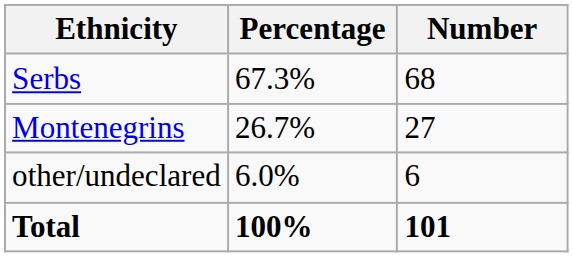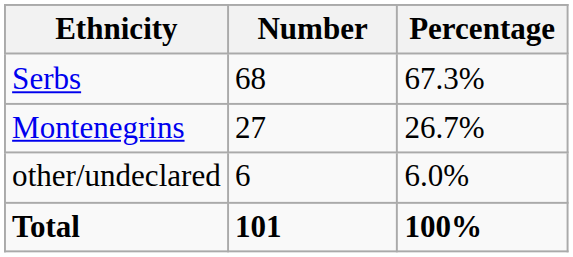 <table class="wikitable">
 <tr>
 <th width="100px">Ethnicity</th>
+<th width="80px">Number</th>
 <th width="80px">Percentage</th>
-<th width="80px">Number</th>
 </tr>
 <tr>
 <td><a href='#'>Serbs</a></td>
+<td>68</td>
 <td>67.3%</td>
-<td>68</td>
 </tr>
 <tr>
 <td><a href='#'>Montenegrins</a></td>
+<td>27</td>
 <td>26.7%</td>
-<td>27</td>
 </tr>
 <tr>
 <td>other/undeclared</td>
+<td>6</td>
 <td>6.0%</td>
-<td>6</td>
 </tr>
 <tr>
 <td><strong>Total</strong></td>
+<td><strong>101</strong></td>
 <td><strong>100%</strong></td>
-<td><strong>101</strong></td>
 </tr>
 </table>
